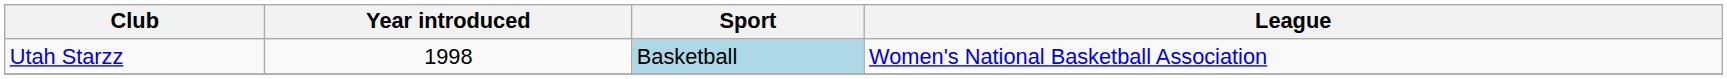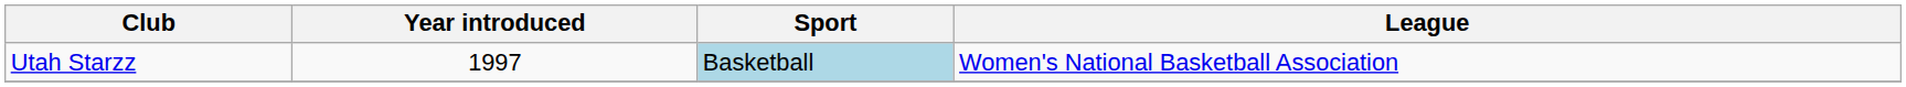 <table class="wikitable sortable" style="width:100%;">
 <tr>
 <th>Club</th>
 <th>Year introduced</th>
 <th>Sport</th>
 <th>League</th>
 </tr>
 <tr>
 <td><a href='#'>Utah Starzz</a></td>
-<td align=center>1998</td>
+<td align=center>1997</td>
 <td style="background: lightblue;">Basketball</td>
 <td><a href='#'>Women's National Basketball Association</a></td>
 </tr>
 <tr>
 </tr>
 </table>
